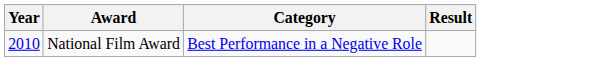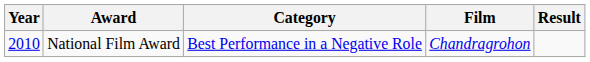 <table class="wikitable" style="font-size: 95%;">
 <tr>
 <th>Year</th>
 <th>Award</th>
 <th>Category</th>
+<th>Film</th>
 <th>Result</th>
 </tr>
 <tr>
 <td><a href='#'>2010</a></td>
 <td>National Film Award</td>
 <td><a href='#'>Best Performance in a Negative Role</a></td>
+<td><em><a href='#'>Chandragrohon</a></em></td>
 <td></td>
 </tr>
 </table>
